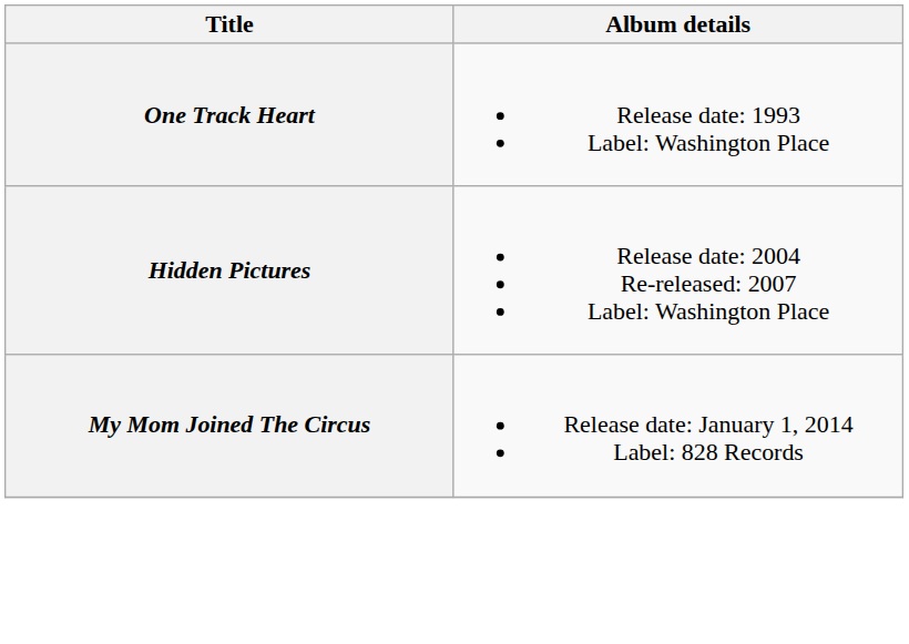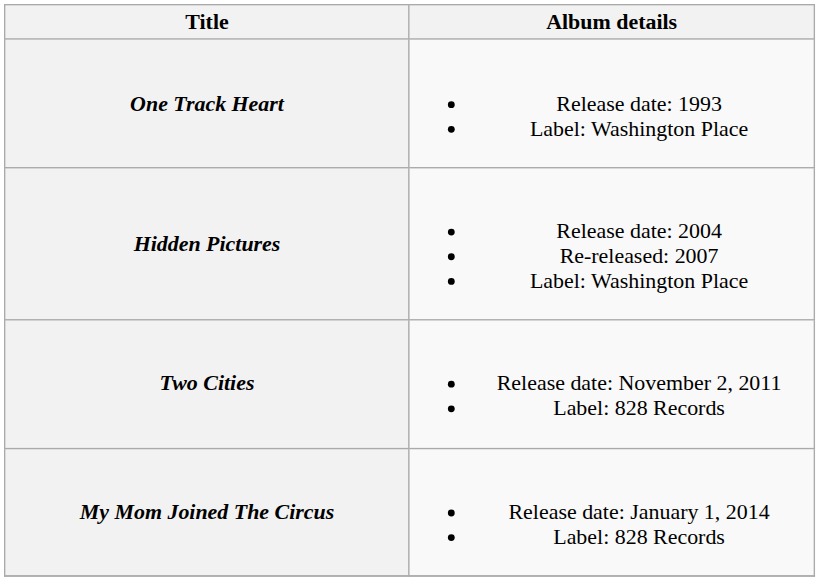 <table class="wikitable plainrowheaders" style="text-align:center;">
 <tr>
 <th rowspan="1" style="width:18em;">Title</th>
 <th rowspan="1" style="width:18em;">Album details</th>
 </tr>
 <tr>
 <th scope="row"><em>One Track Heart</em></th>
 <td><br><ul><li>Release date: 1993</li><li>Label: Washington Place</li></ul></td>
 </tr>
 <tr>
 <th scope="row"><em>Hidden Pictures</em></th>
 <td><br><ul><li>Release date: 2004</li><li>Re-released: 2007</li><li>Label: Washington Place</li></ul></td>
 </tr>
 <tr>
+<th scope="row"><em>Two Cities</em></th>
+<td><br><ul><li>Release date: November 2, 2011</li><li>Label: 828 Records</li></ul></td>
+</tr>
+<tr>
 <th scope="row"><em>My Mom Joined The Circus</em></th>
 <td><br><ul><li>Release date: January 1, 2014</li><li>Label:  828 Records</li></ul></td>
 </tr>
 <tr>
 </tr>
 </table>
